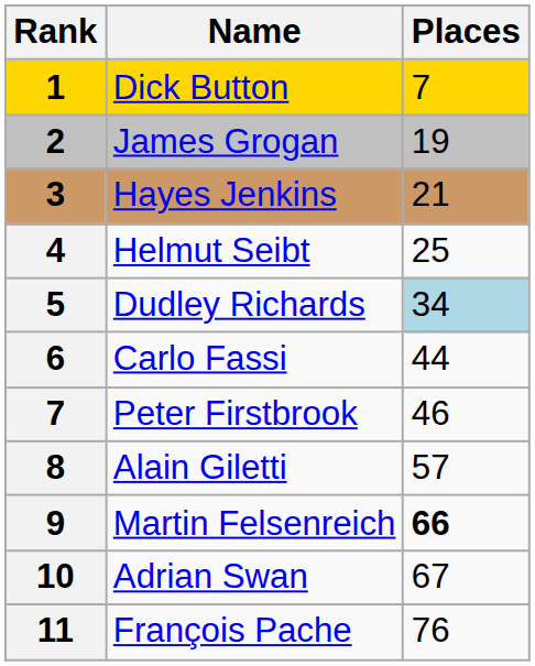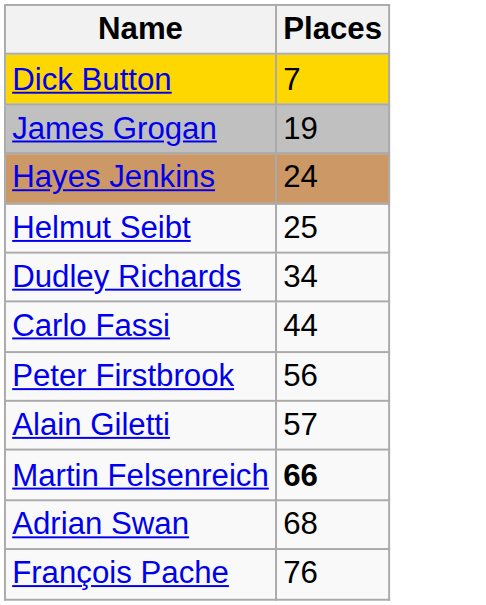 <table class="wikitable">
 <tr>
-<th>Rank</th>
 <th>Name</th>
 <th>Places</th>
 </tr>
 <tr bgcolor=gold>
-<td align=center><strong>1</strong></td>
 <td> <a href='#'>Dick Button</a></td>
 <td>7</td>
 </tr>
 <tr bgcolor=silver>
-<td align=center><strong>2</strong></td>
 <td> <a href='#'>James Grogan</a></td>
 <td>19</td>
 </tr>
 <tr bgcolor=cc9966>
-<td align=center><strong>3</strong></td>
 <td> <a href='#'>Hayes Jenkins</a></td>
-<td>21</td>
+<td>24</td>
 </tr>
 <tr>
-<th>4</th>
 <td> <a href='#'>Helmut Seibt</a></td>
 <td>25</td>
 </tr>
 <tr>
-<th>5</th>
 <td> <a href='#'>Dudley Richards</a></td>
-<td style="background: lightblue;">34</td>
+<td>34</td>
 </tr>
 <tr>
-<th>6</th>
 <td> <a href='#'>Carlo Fassi</a></td>
 <td>44</td>
 </tr>
 <tr>
-<th>7</th>
 <td> <a href='#'>Peter Firstbrook</a></td>
-<td>46</td>
+<td>56</td>
 </tr>
 <tr>
-<th>8</th>
 <td> <a href='#'>Alain Giletti</a></td>
 <td>57</td>
 </tr>
 <tr>
-<th>9</th>
 <td> <a href='#'>Martin Felsenreich</a></td>
 <td><strong>66</strong></td>
 </tr>
 <tr>
-<th>10</th>
 <td> <a href='#'>Adrian Swan</a></td>
-<td>67</td>
+<td>68</td>
 </tr>
 <tr>
-<th>11</th>
 <td> <a href='#'>François Pache</a></td>
 <td>76</td>
 </tr>
 </table>
